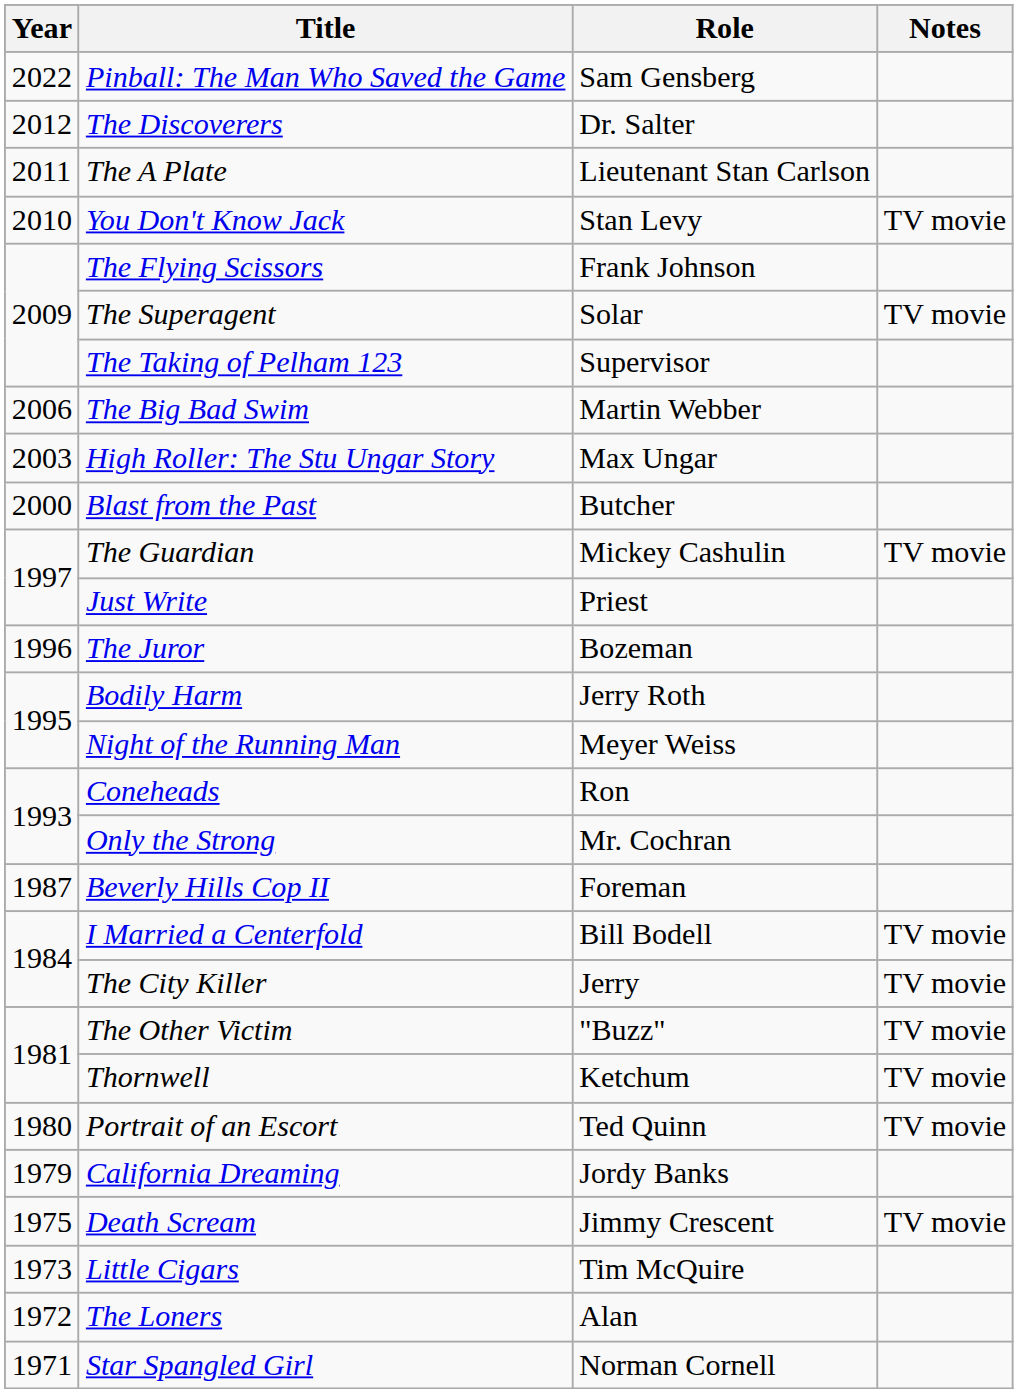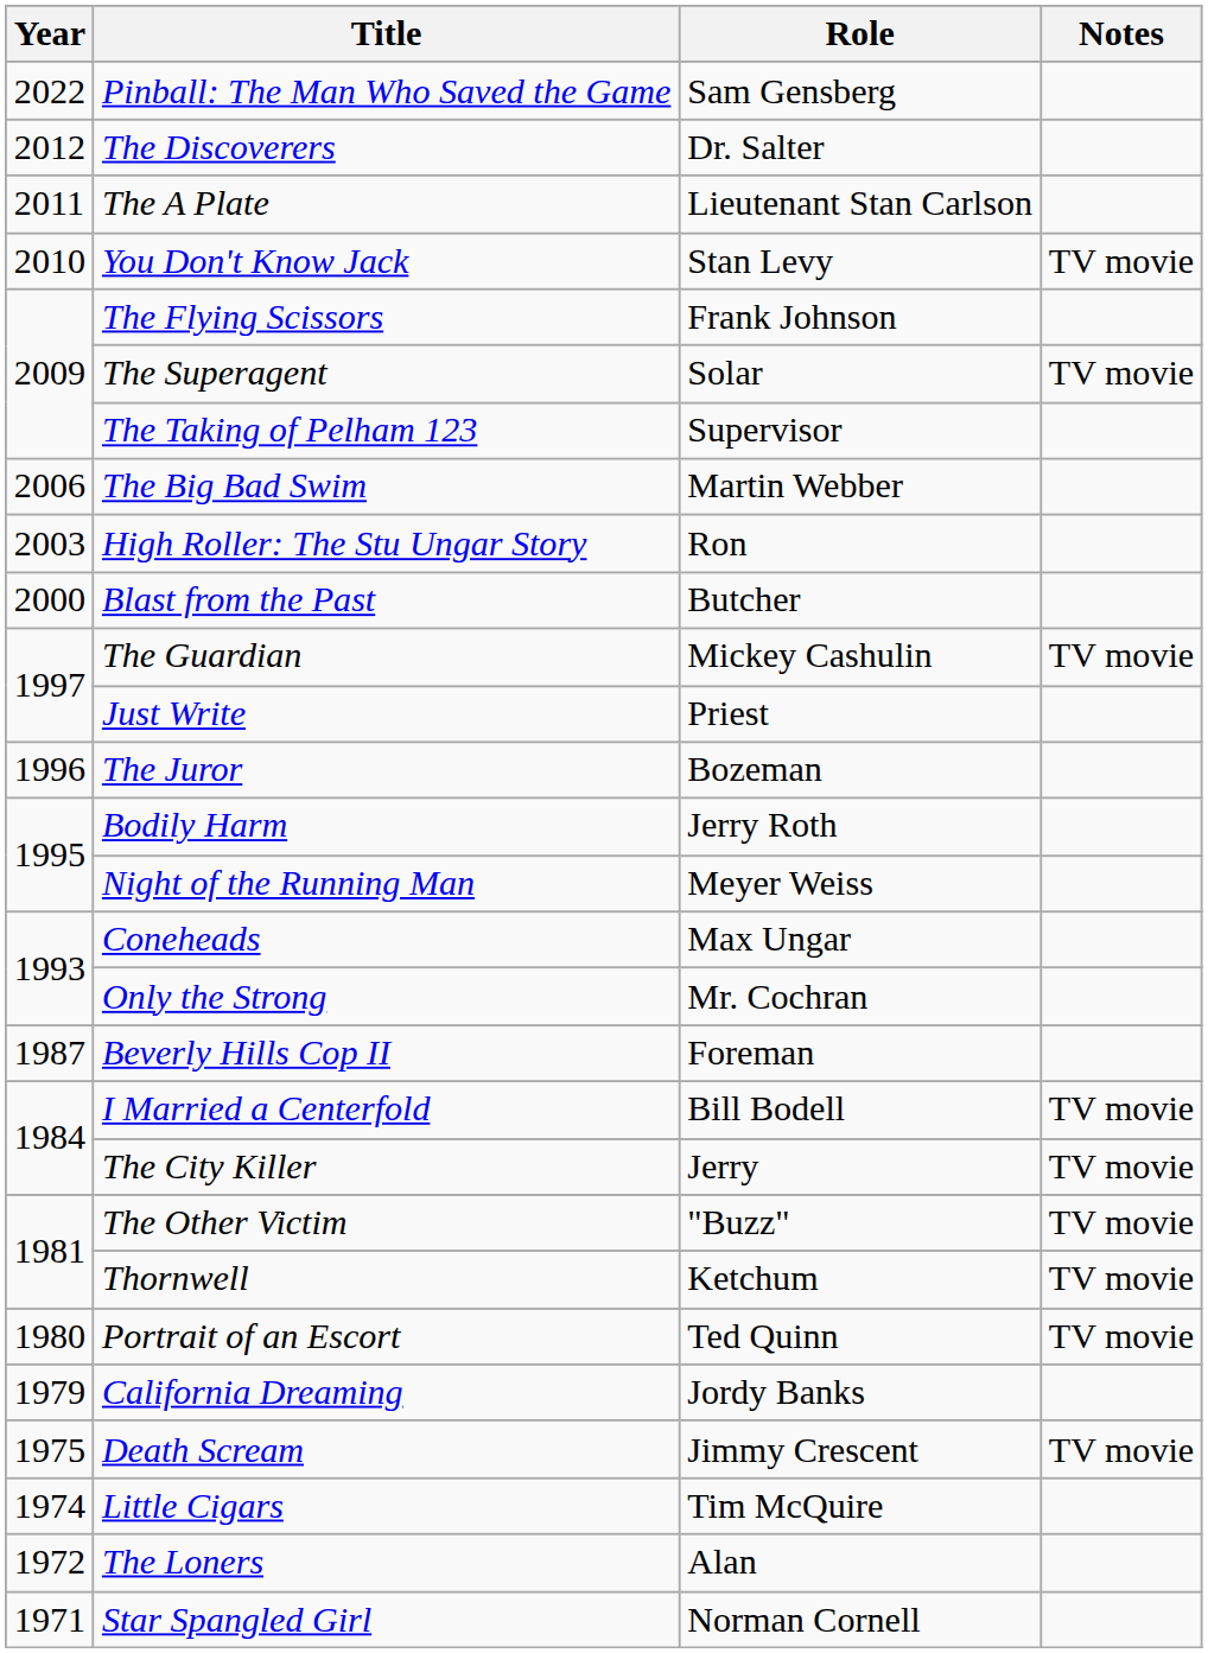 <table class="wikitable">
 <tr>
 <th>Year</th>
 <th>Title</th>
 <th>Role</th>
 <th>Notes</th>
 </tr>
 <tr>
 <td>2022</td>
 <td><em><a href='#'>Pinball: The Man Who Saved the Game</a></em></td>
 <td>Sam Gensberg</td>
 <td></td>
 </tr>
 <tr>
 <td>2012</td>
 <td><em><a href='#'>The Discoverers</a></em></td>
 <td>Dr. Salter</td>
 <td></td>
 </tr>
 <tr>
 <td>2011</td>
 <td><em>The A Plate</em></td>
 <td>Lieutenant Stan Carlson</td>
 <td></td>
 </tr>
 <tr>
 <td>2010</td>
 <td><em><a href='#'>You Don't Know Jack</a></em></td>
 <td>Stan Levy</td>
 <td>TV movie</td>
 </tr>
 <tr>
 <td rowspan="3">2009</td>
 <td><em><a href='#'>The Flying Scissors</a></em></td>
 <td>Frank Johnson</td>
 <td></td>
 </tr>
 <tr>
 <td><em>The Superagent</em></td>
 <td>Solar</td>
 <td>TV movie</td>
 </tr>
 <tr>
 <td><em><a href='#'>The Taking of Pelham 123</a></em></td>
 <td>Supervisor</td>
 <td></td>
 </tr>
 <tr>
 <td>2006</td>
 <td><em><a href='#'>The Big Bad Swim</a></em></td>
 <td>Martin Webber</td>
 <td></td>
 </tr>
 <tr>
 <td>2003</td>
 <td><em><a href='#'>High Roller: The Stu Ungar Story</a></em></td>
-<td>Max Ungar</td>
+<td>Ron</td>
 <td></td>
 </tr>
 <tr>
 <td>2000</td>
 <td><em><a href='#'>Blast from the Past</a></em></td>
 <td>Butcher</td>
 <td></td>
 </tr>
 <tr>
 <td rowspan="2">1997</td>
 <td><em>The Guardian</em></td>
 <td>Mickey Cashulin</td>
 <td>TV movie</td>
 </tr>
 <tr>
 <td><em><a href='#'>Just Write</a></em></td>
 <td>Priest</td>
 <td></td>
 </tr>
 <tr>
 <td>1996</td>
 <td><em><a href='#'>The Juror</a></em></td>
 <td>Bozeman</td>
 <td></td>
 </tr>
 <tr>
 <td rowspan="2">1995</td>
 <td><em><a href='#'>Bodily Harm</a></em></td>
 <td>Jerry Roth</td>
 <td></td>
 </tr>
 <tr>
 <td><em><a href='#'>Night of the Running Man</a></em></td>
 <td>Meyer Weiss</td>
 <td></td>
 </tr>
 <tr>
 <td rowspan="2">1993</td>
 <td><em><a href='#'>Coneheads</a></em></td>
-<td>Ron</td>
+<td>Max Ungar</td>
 <td></td>
 </tr>
 <tr>
 <td><em><a href='#'>Only the Strong</a></em></td>
 <td>Mr. Cochran</td>
 <td></td>
 </tr>
 <tr>
 <td>1987</td>
 <td><em><a href='#'>Beverly Hills Cop II</a></em></td>
 <td>Foreman</td>
 <td></td>
 </tr>
 <tr>
 <td rowspan="2">1984</td>
 <td><em><a href='#'>I Married a Centerfold</a></em></td>
 <td>Bill Bodell</td>
 <td>TV movie</td>
 </tr>
 <tr>
 <td><em>The City Killer</em></td>
 <td>Jerry</td>
 <td>TV movie</td>
 </tr>
 <tr>
 <td rowspan="2">1981</td>
 <td><em>The Other Victim</em></td>
 <td>"Buzz"</td>
 <td>TV movie</td>
 </tr>
 <tr>
 <td><em>Thornwell</em></td>
 <td>Ketchum</td>
 <td>TV movie</td>
 </tr>
 <tr>
 <td>1980</td>
 <td><em>Portrait of an Escort</em></td>
 <td>Ted Quinn</td>
 <td>TV movie</td>
 </tr>
 <tr>
 <td>1979</td>
 <td><em><a href='#'>California Dreaming</a></em></td>
 <td>Jordy Banks</td>
 <td></td>
 </tr>
 <tr>
 <td>1975</td>
 <td><em><a href='#'>Death Scream</a></em></td>
 <td>Jimmy Crescent</td>
 <td>TV movie</td>
 </tr>
 <tr>
-<td>1973</td>
+<td>1974</td>
 <td><em><a href='#'>Little Cigars</a></em></td>
 <td>Tim McQuire</td>
 <td></td>
 </tr>
 <tr>
 <td>1972</td>
 <td><em><a href='#'>The Loners</a></em></td>
 <td>Alan</td>
 <td></td>
 </tr>
 <tr>
 <td>1971</td>
 <td><em><a href='#'>Star Spangled Girl</a></em></td>
 <td>Norman Cornell</td>
 <td></td>
 </tr>
 <tr>
 </tr>
 </table>
